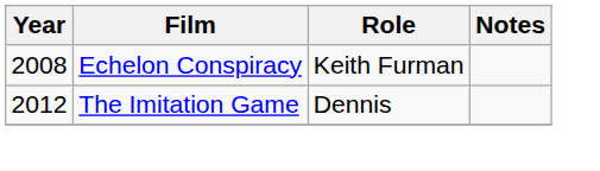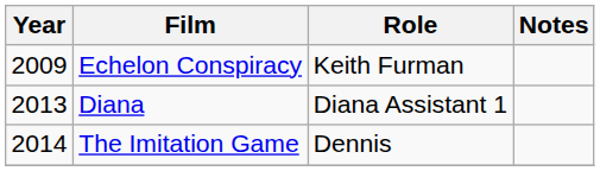 <table class="wikitable sortable">
 <tr>
 <th>Year</th>
 <th>Film</th>
 <th>Role</th>
 <th class="unsortable">Notes</th>
 </tr>
 <tr>
-<td>2008</td>
+<td>2009</td>
 <td><a href='#'>Echelon Conspiracy</a></td>
 <td>Keith Furman</td>
 <td></td>
 </tr>
 <tr>
-<td>2012</td>
+<td>2013</td>
+<td><a href='#'>Diana</a></td>
+<td>Diana Assistant 1</td>
+<td></td>
+</tr>
+<tr>
+<td>2014</td>
 <td><a href='#'>The Imitation Game</a></td>
 <td>Dennis</td>
 <td></td>
 </tr>
 <tr>
 </tr>
 </table>
